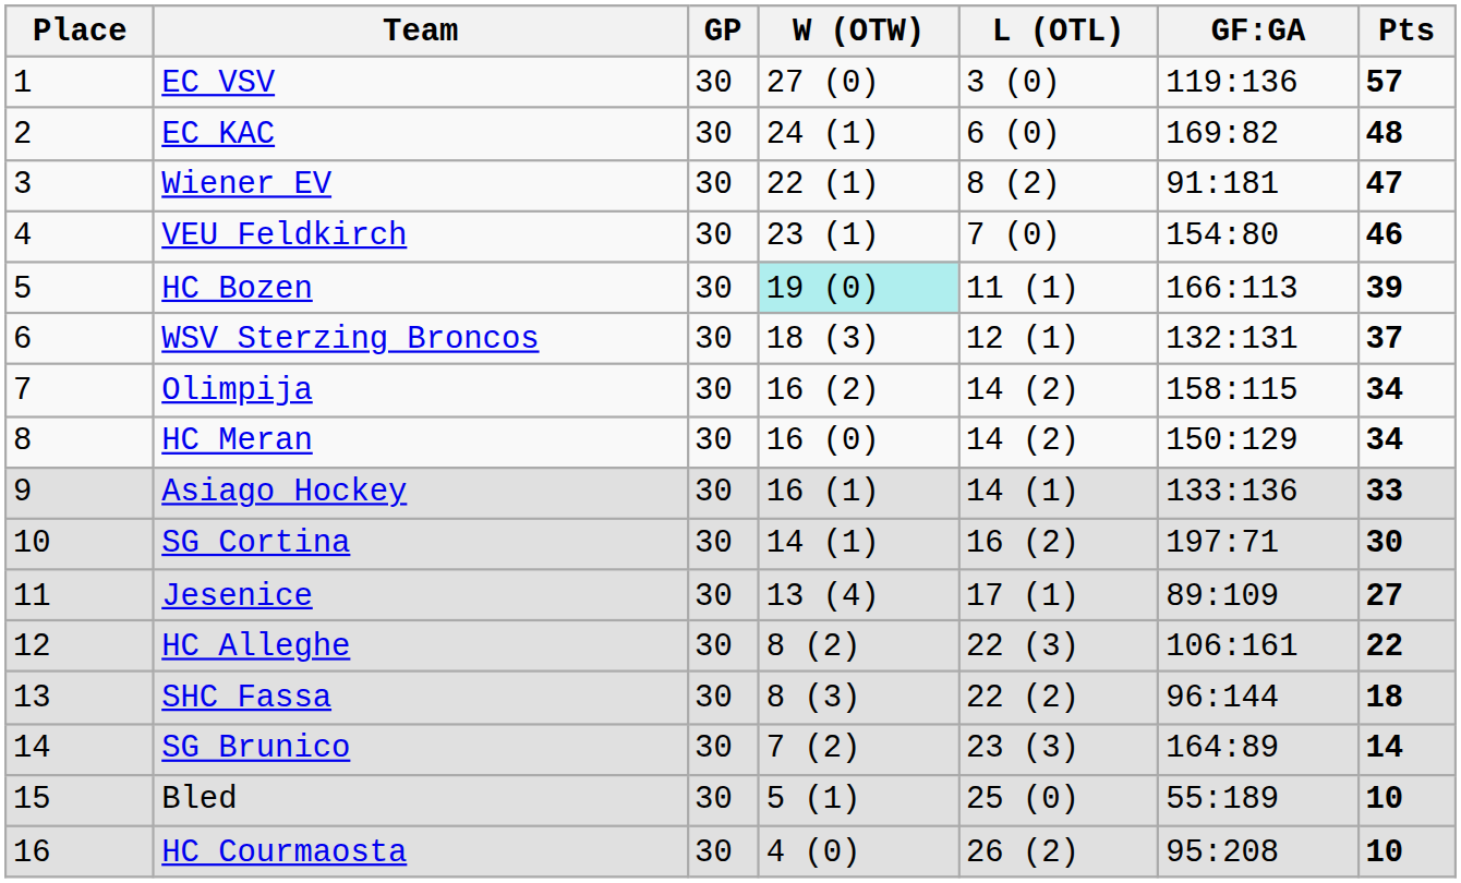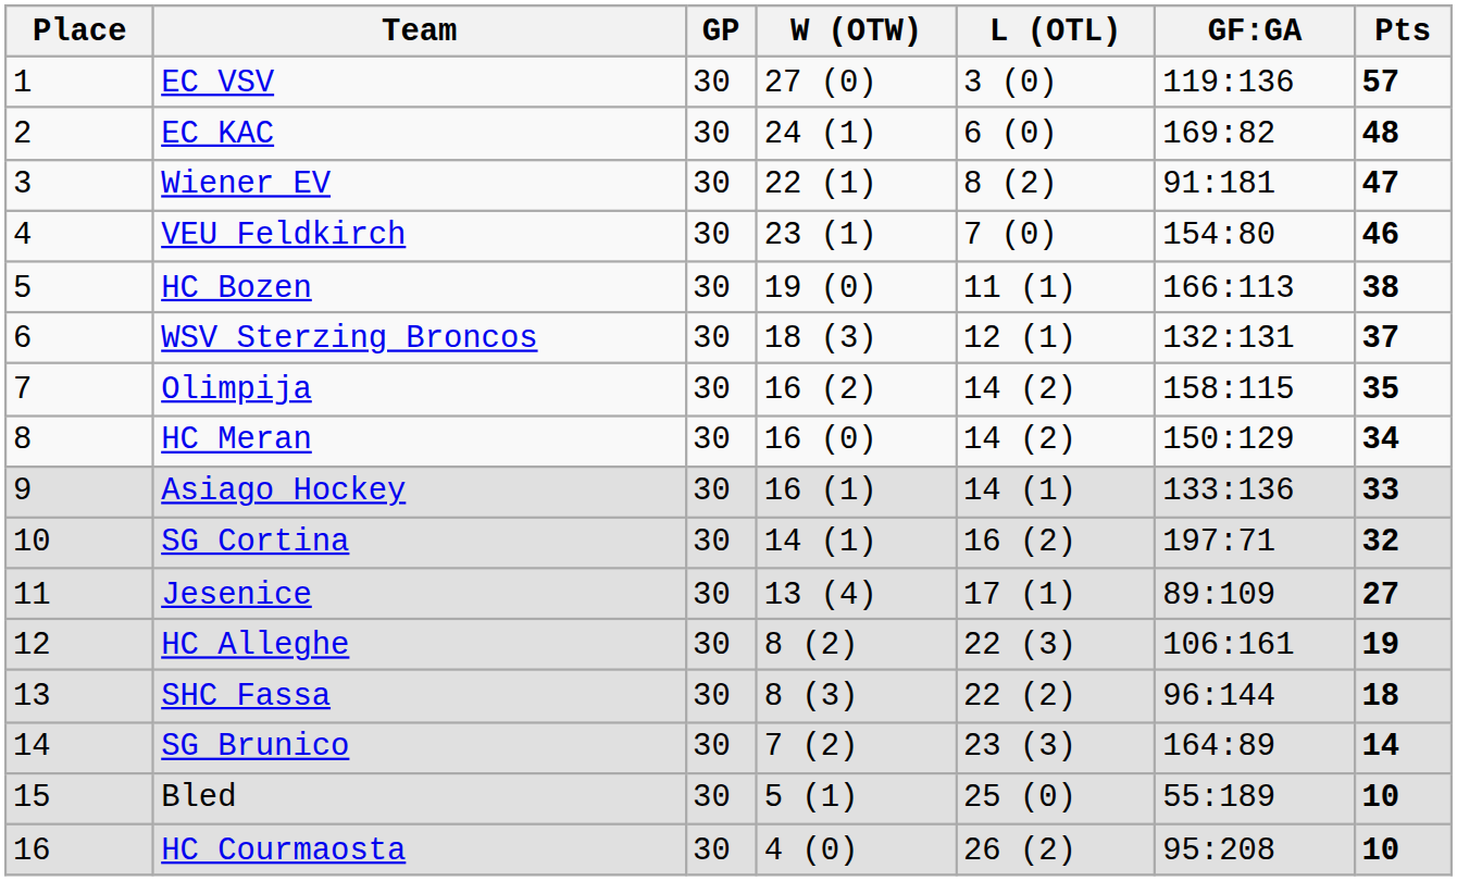 <table class="wikitable" width="600px">
 <tr style="background-color:#c0c0c0;">
 <th>Place</th>
 <th>Team</th>
 <th>GP</th>
 <th>W (OTW)</th>
 <th>L (OTL)</th>
 <th>GF:GA</th>
 <th>Pts</th>
 </tr>
 <tr>
 <td>1</td>
 <td> <a href='#'>EC VSV</a></td>
 <td>30</td>
 <td>27 (0)</td>
 <td>3 (0)</td>
 <td>119:136</td>
 <td><strong>57</strong></td>
 </tr>
 <tr>
 <td>2</td>
 <td> <a href='#'>EC KAC</a></td>
 <td>30</td>
 <td>24 (1)</td>
 <td>6 (0)</td>
 <td>169:82</td>
 <td><strong>48</strong></td>
 </tr>
 <tr>
 <td>3</td>
 <td> <a href='#'>Wiener EV</a></td>
 <td>30</td>
 <td>22 (1)</td>
 <td>8 (2)</td>
 <td>91:181</td>
 <td><strong>47</strong></td>
 </tr>
 <tr>
 <td>4</td>
 <td> <a href='#'>VEU Feldkirch</a></td>
 <td>30</td>
 <td>23 (1)</td>
 <td>7 (0)</td>
 <td>154:80</td>
 <td><strong>46</strong></td>
 </tr>
 <tr>
 <td>5</td>
 <td> <a href='#'>HC Bozen</a></td>
 <td>30</td>
-<td style="background: paleturquoise;">19 (0)</td>
+<td>19 (0)</td>
 <td>11 (1)</td>
 <td>166:113</td>
-<td><strong>39</strong></td>
+<td><strong>38</strong></td>
 </tr>
 <tr>
 <td>6</td>
 <td> <a href='#'>WSV Sterzing Broncos</a></td>
 <td>30</td>
 <td>18 (3)</td>
 <td>12 (1)</td>
 <td>132:131</td>
 <td><strong>37</strong></td>
 </tr>
 <tr>
 <td>7</td>
 <td> <a href='#'>Olimpija</a></td>
 <td>30</td>
 <td>16 (2)</td>
 <td>14 (2)</td>
 <td>158:115</td>
-<td><strong>34</strong></td>
+<td><strong>35</strong></td>
 </tr>
 <tr>
 <td>8</td>
 <td> <a href='#'>HC Meran</a></td>
 <td>30</td>
 <td>16 (0)</td>
 <td>14 (2)</td>
 <td>150:129</td>
 <td><strong>34</strong></td>
 </tr>
 <tr bgcolor="#e0e0e0">
 <td>9</td>
 <td> <a href='#'>Asiago Hockey</a></td>
 <td>30</td>
 <td>16 (1)</td>
 <td>14 (1)</td>
 <td>133:136</td>
 <td><strong>33</strong></td>
 </tr>
 <tr bgcolor="#e0e0e0">
 <td>10</td>
 <td> <a href='#'>SG Cortina</a></td>
 <td>30</td>
 <td>14 (1)</td>
 <td>16 (2)</td>
 <td>197:71</td>
-<td><strong>30</strong></td>
+<td><strong>32</strong></td>
 </tr>
 <tr bgcolor="#e0e0e0">
 <td>11</td>
 <td> <a href='#'>Jesenice</a></td>
 <td>30</td>
 <td>13 (4)</td>
 <td>17 (1)</td>
 <td>89:109</td>
 <td><strong>27</strong></td>
 </tr>
 <tr bgcolor="#e0e0e0">
 <td>12</td>
 <td> <a href='#'>HC Alleghe</a></td>
 <td>30</td>
 <td>8 (2)</td>
 <td>22 (3)</td>
 <td>106:161</td>
-<td><strong>22</strong></td>
+<td><strong>19</strong></td>
 </tr>
 <tr bgcolor="#e0e0e0">
 <td>13</td>
 <td> <a href='#'>SHC Fassa</a></td>
 <td>30</td>
 <td>8 (3)</td>
 <td>22 (2)</td>
 <td>96:144</td>
 <td><strong>18</strong></td>
 </tr>
 <tr bgcolor="#e0e0e0">
 <td>14</td>
 <td> <a href='#'>SG Brunico</a></td>
 <td>30</td>
 <td>7 (2)</td>
 <td>23 (3)</td>
 <td>164:89</td>
 <td><strong>14</strong></td>
 </tr>
 <tr bgcolor="#e0e0e0">
 <td>15</td>
 <td> Bled</td>
 <td>30</td>
 <td>5 (1)</td>
 <td>25 (0)</td>
 <td>55:189</td>
 <td><strong>10</strong></td>
 </tr>
 <tr bgcolor="#e0e0e0">
 <td>16</td>
 <td> <a href='#'>HC Courmaosta</a></td>
 <td>30</td>
 <td>4 (0)</td>
 <td>26 (2)</td>
 <td>95:208</td>
 <td><strong>10</strong></td>
 </tr>
 </table>
